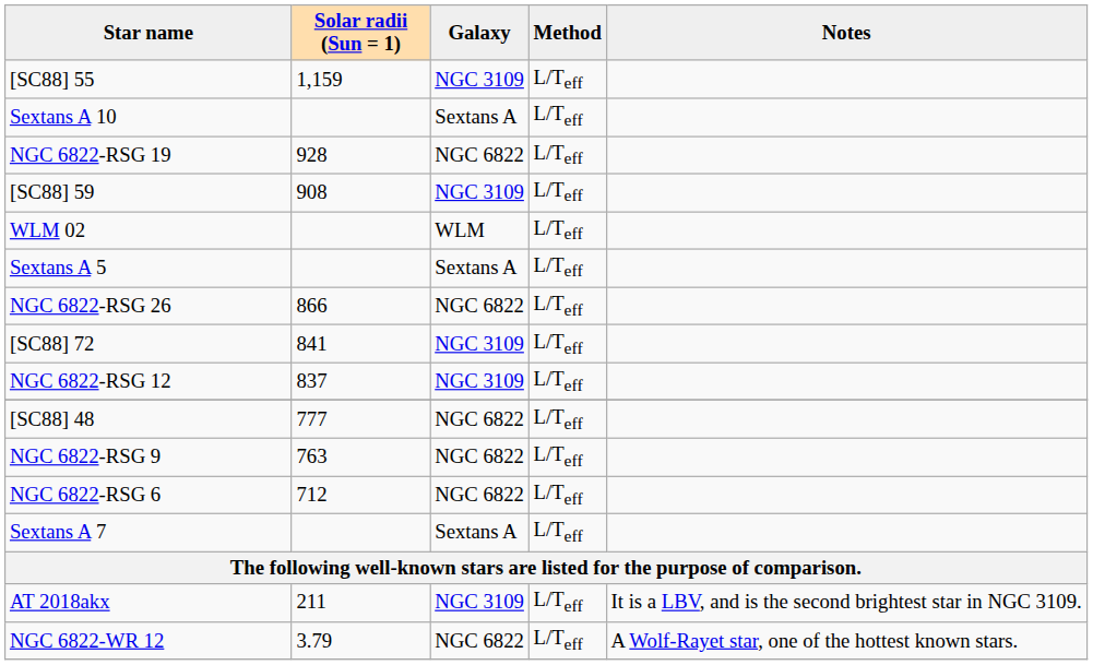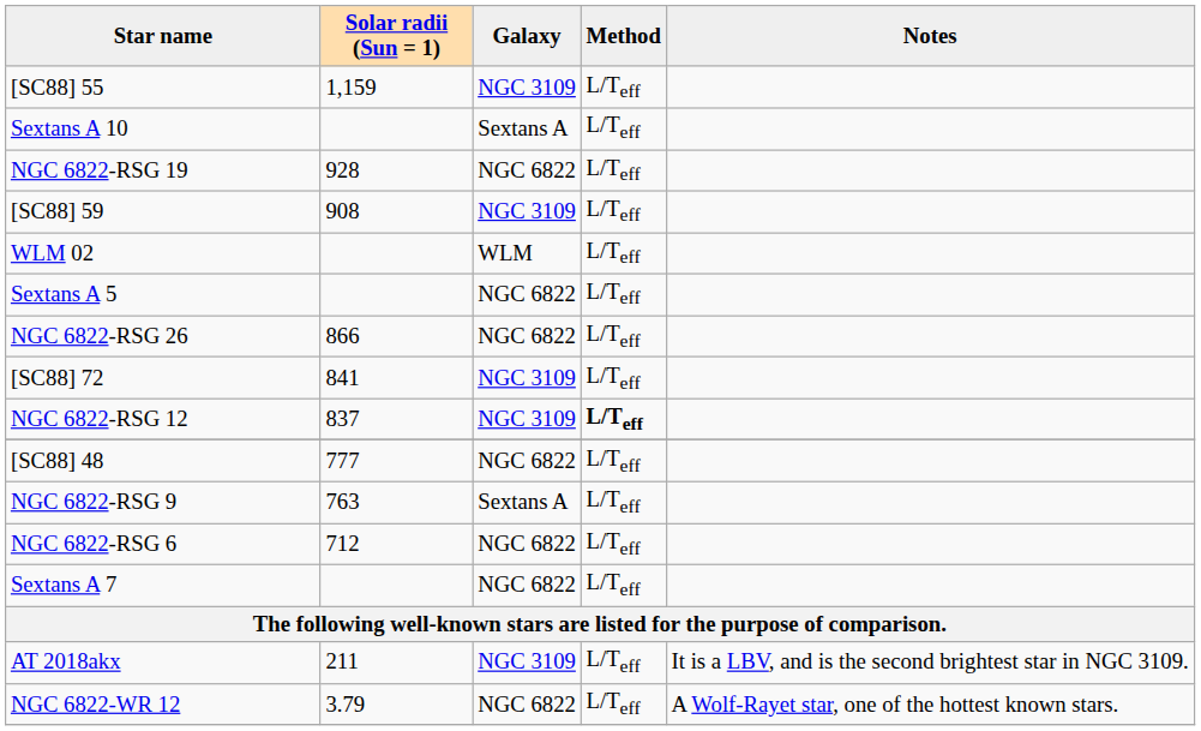 <table class="wikitable sortable">
 <tr>
 <th style="background:#efefef; white-space:nobr" width=217px>Star name</th>
 <th style="background:#ffdead;" width=101px><a href='#'>Solar radii</a><br>(<a href='#'>Sun</a> = 1)</th>
 <th style="background:#efefef">Galaxy</th>
 <th style="background:#efefef">Method</th>
 <th style="background:#efefef">Notes</th>
 </tr>
 <tr>
 <td>[SC88] 55</td>
 <td>1,159</td>
 <td><a href='#'>NGC 3109</a></td>
 <td>L/T<sub>eff</sub></td>
 <td></td>
 </tr>
 <tr>
 <td><a href='#'>Sextans A</a> 10</td>
 <td></td>
 <td>Sextans A</td>
 <td>L/T<sub>eff</sub></td>
 <td></td>
 </tr>
 <tr>
 <td><a href='#'>NGC 6822</a>-RSG 19</td>
 <td>928</td>
 <td>NGC 6822</td>
 <td>L/T<sub>eff</sub></td>
 <td></td>
 </tr>
 <tr>
 <td>[SC88] 59</td>
 <td>908</td>
 <td><a href='#'>NGC 3109</a></td>
 <td>L/T<sub>eff</sub></td>
 <td></td>
 </tr>
 <tr>
 <td><a href='#'>WLM</a> 02</td>
 <td></td>
 <td>WLM</td>
 <td>L/T<sub>eff</sub></td>
 <td></td>
 </tr>
 <tr>
 <td><a href='#'>Sextans A</a> 5</td>
 <td></td>
-<td>Sextans A</td>
+<td>NGC 6822</td>
 <td>L/T<sub>eff</sub></td>
 <td></td>
 </tr>
 <tr>
 <td><a href='#'>NGC 6822</a>-RSG 26</td>
 <td>866</td>
 <td>NGC 6822</td>
 <td>L/T<sub>eff</sub></td>
 <td></td>
 </tr>
 <tr>
 <td>[SC88] 72</td>
 <td>841</td>
 <td><a href='#'>NGC 3109</a></td>
 <td>L/T<sub>eff</sub></td>
 <td></td>
 </tr>
 <tr>
 <td><a href='#'>NGC 6822</a>-RSG 12</td>
 <td>837</td>
 <td><a href='#'>NGC 3109</a></td>
-<td>L/T<sub>eff</sub></td>
+<td><strong>L/T<sub>eff</sub></strong></td>
 <td></td>
 </tr>
 <tr>
 </tr>
 <tr>
 <td>[SC88] 48</td>
 <td>777</td>
 <td>NGC 6822</td>
 <td>L/T<sub>eff</sub></td>
 <td></td>
 </tr>
 <tr>
 <td><a href='#'>NGC 6822</a>-RSG 9</td>
 <td>763</td>
-<td>NGC 6822</td>
+<td>Sextans A</td>
 <td>L/T<sub>eff</sub></td>
 <td></td>
 </tr>
 <tr>
 <td><a href='#'>NGC 6822</a>-RSG 6</td>
 <td>712</td>
 <td>NGC 6822</td>
 <td>L/T<sub>eff</sub></td>
 <td></td>
 </tr>
 <tr>
 <td><a href='#'>Sextans A</a> 7</td>
 <td></td>
-<td>Sextans A</td>
+<td>NGC 6822</td>
 <td>L/T<sub>eff</sub></td>
 </tr>
 <tr>
 <th colspan="5">The following well-known stars are listed for the purpose of comparison.</th>
 </tr>
 <tr>
 <td><a href='#'>AT 2018akx</a></td>
 <td>211</td>
 <td><a href='#'>NGC 3109</a></td>
 <td>L/T<sub>eff</sub></td>
 <td>It is a <a href='#'>LBV</a>, and is the second brightest star in NGC 3109.</td>
 </tr>
 <tr>
 <td><a href='#'>NGC 6822-WR 12</a></td>
 <td>3.79</td>
 <td>NGC 6822</td>
 <td>L/T<sub>eff</sub></td>
 <td>A <a href='#'>Wolf-Rayet star</a>, one of the hottest known stars.</td>
 </tr>
 <tr>
 </tr>
 </table>
